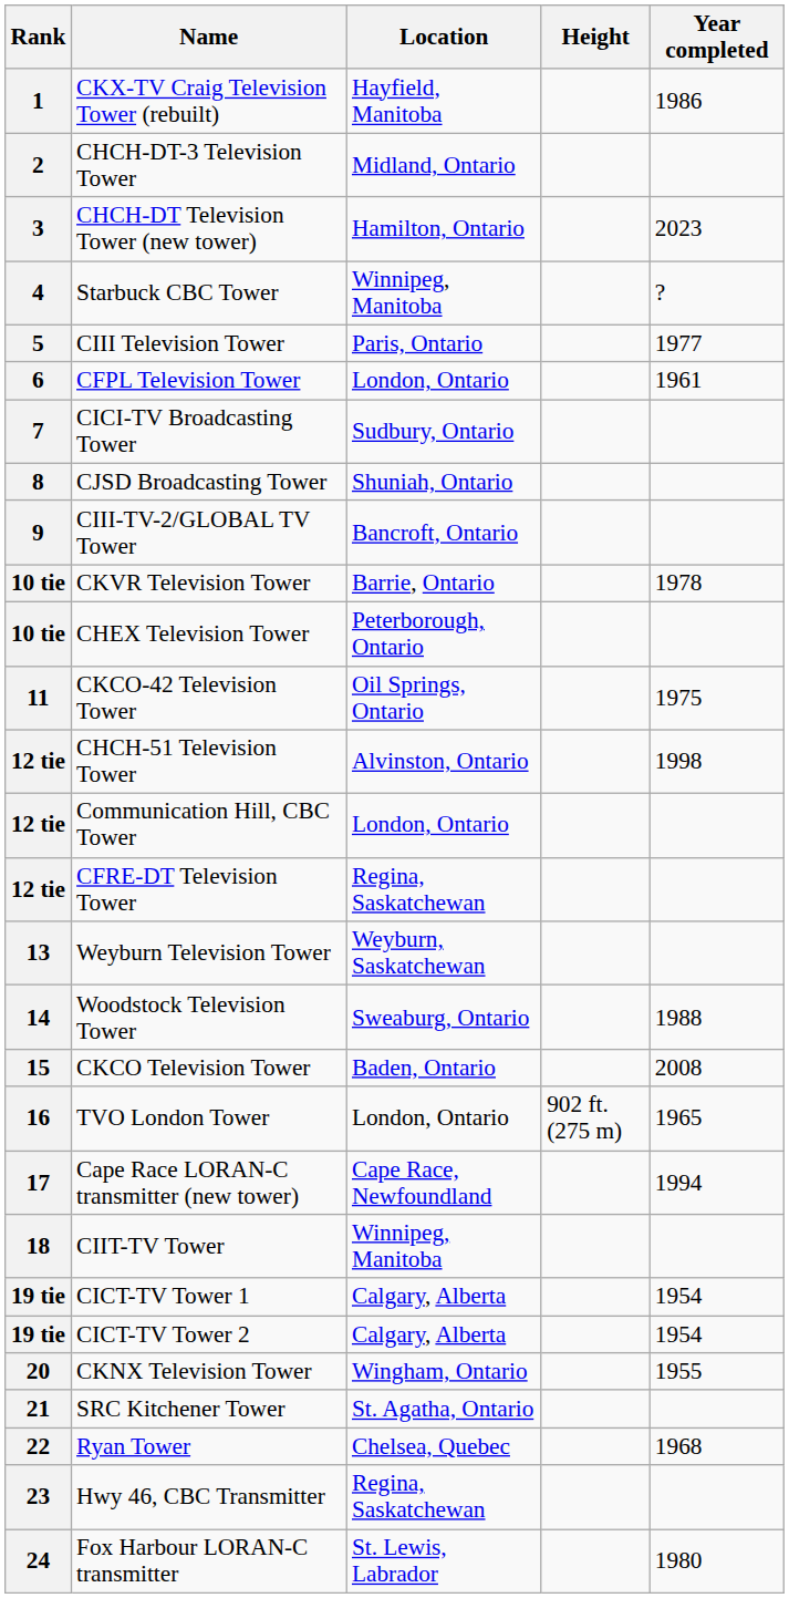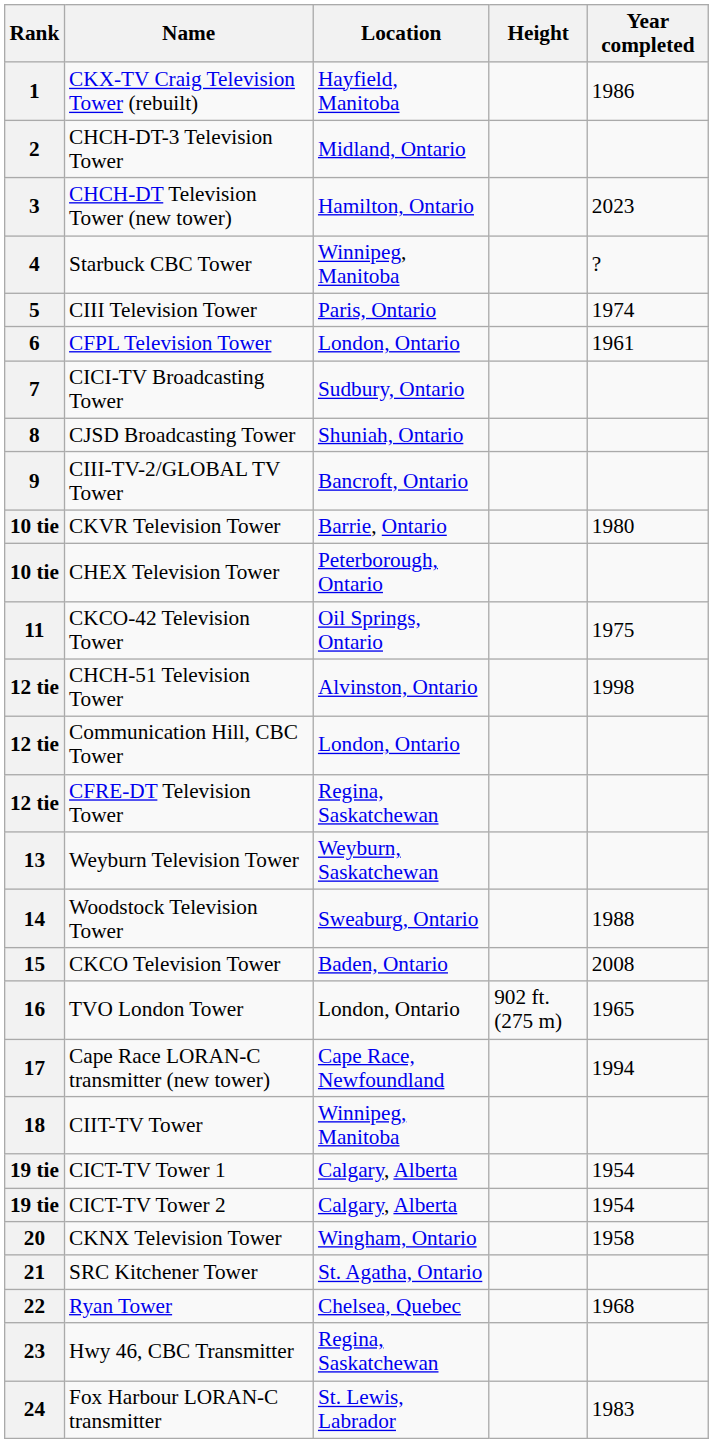 <table class="wikitable sortable" style="width:60%;">
 <tr>
 <th>Rank</th>
 <th>Name</th>
 <th>Location</th>
 <th>Height</th>
 <th>Year completed</th>
 </tr>
 <tr>
 <th>1</th>
 <td><a href='#'>CKX-TV Craig Television Tower</a> (rebuilt)</td>
 <td><a href='#'>Hayfield, Manitoba</a></td>
 <td></td>
 <td>1986</td>
 </tr>
 <tr>
 <th>2</th>
 <td>CHCH-DT-3 Television Tower</td>
 <td><a href='#'>Midland, Ontario</a></td>
 <td></td>
 <td></td>
 </tr>
 <tr>
 <th>3</th>
 <td><a href='#'>CHCH-DT</a> Television Tower (new tower)</td>
 <td><a href='#'>Hamilton, Ontario</a></td>
 <td></td>
 <td>2023</td>
 </tr>
 <tr>
 <th>4</th>
 <td>Starbuck CBC Tower</td>
 <td><a href='#'>Winnipeg</a>, <a href='#'>Manitoba</a></td>
 <td></td>
 <td>?</td>
 </tr>
 <tr>
 <th>5</th>
 <td>CIII Television Tower</td>
 <td><a href='#'>Paris, Ontario</a></td>
 <td></td>
-<td>1977</td>
+<td>1974</td>
 </tr>
 <tr>
 <th>6</th>
 <td><a href='#'>CFPL Television Tower</a></td>
 <td><a href='#'>London, Ontario</a></td>
 <td></td>
 <td>1961</td>
 </tr>
 <tr>
 <th>7</th>
 <td>CICI-TV Broadcasting Tower</td>
 <td><a href='#'>Sudbury, Ontario</a></td>
 <td></td>
 <td></td>
 </tr>
 <tr>
 <th>8</th>
 <td>CJSD Broadcasting Tower</td>
 <td><a href='#'>Shuniah, Ontario</a></td>
 <td></td>
 <td></td>
 </tr>
 <tr>
 <th>9</th>
 <td>CIII-TV-2/GLOBAL TV Tower</td>
 <td><a href='#'>Bancroft, Ontario</a></td>
 <td></td>
 <td></td>
 </tr>
 <tr>
 <th>10 tie</th>
 <td>CKVR Television Tower</td>
 <td><a href='#'>Barrie</a>, <a href='#'>Ontario</a></td>
 <td></td>
-<td>1978</td>
+<td>1980</td>
 </tr>
 <tr>
 <th>10 tie</th>
 <td>CHEX Television Tower</td>
 <td><a href='#'>Peterborough, Ontario</a></td>
 <td></td>
 <td></td>
 </tr>
 <tr>
 <th>11</th>
 <td>CKCO-42 Television Tower</td>
 <td><a href='#'>Oil Springs, Ontario</a></td>
 <td></td>
 <td>1975</td>
 </tr>
 <tr>
 <th>12 tie</th>
 <td>CHCH-51 Television Tower</td>
 <td><a href='#'>Alvinston, Ontario</a></td>
 <td></td>
 <td>1998</td>
 </tr>
 <tr>
 <th>12 tie</th>
 <td>Communication Hill, CBC Tower</td>
 <td><a href='#'>London, Ontario</a></td>
 <td></td>
 <td></td>
 </tr>
 <tr>
 <th>12 tie</th>
 <td><a href='#'>CFRE-DT</a> Television Tower</td>
 <td><a href='#'>Regina, Saskatchewan</a></td>
 <td></td>
 <td></td>
 </tr>
 <tr>
 <th>13</th>
 <td>Weyburn Television Tower</td>
 <td><a href='#'>Weyburn, Saskatchewan</a></td>
 <td></td>
 <td></td>
 </tr>
 <tr>
 <th>14</th>
 <td>Woodstock Television Tower</td>
 <td><a href='#'>Sweaburg, Ontario</a></td>
 <td></td>
 <td>1988</td>
 </tr>
 <tr>
 <th>15</th>
 <td>CKCO Television Tower</td>
 <td><a href='#'>Baden, Ontario</a></td>
 <td></td>
 <td>2008</td>
 </tr>
 <tr>
 <th>16</th>
 <td>TVO London Tower</td>
 <td>London, Ontario</td>
 <td>902 ft. (275 m)</td>
 <td>1965</td>
 </tr>
 <tr>
 <th>17</th>
 <td>Cape Race LORAN-C transmitter (new tower)</td>
 <td><a href='#'>Cape Race, Newfoundland</a></td>
 <td></td>
 <td>1994</td>
 </tr>
 <tr>
 <th>18</th>
 <td>CIIT-TV Tower</td>
 <td><a href='#'>Winnipeg, Manitoba</a></td>
 <td></td>
 <td></td>
 </tr>
 <tr>
 <th>19 tie</th>
 <td>CICT-TV Tower 1</td>
 <td><a href='#'>Calgary</a>, <a href='#'>Alberta</a></td>
 <td></td>
 <td>1954</td>
 </tr>
 <tr>
 <th>19 tie</th>
 <td>CICT-TV Tower 2</td>
 <td><a href='#'>Calgary</a>, <a href='#'>Alberta</a></td>
 <td></td>
 <td>1954</td>
 </tr>
 <tr>
 <th>20</th>
 <td>CKNX Television Tower</td>
 <td><a href='#'>Wingham, Ontario</a></td>
 <td></td>
-<td>1955</td>
+<td>1958</td>
 </tr>
 <tr>
 <th>21</th>
 <td>SRC Kitchener Tower</td>
 <td><a href='#'>St. Agatha, Ontario</a></td>
 <td></td>
 <td></td>
 </tr>
 <tr>
 <th>22</th>
 <td><a href='#'>Ryan Tower</a></td>
 <td><a href='#'>Chelsea, Quebec</a></td>
 <td></td>
 <td>1968</td>
 </tr>
 <tr>
 <th>23</th>
 <td>Hwy 46, CBC Transmitter</td>
 <td><a href='#'>Regina, Saskatchewan</a></td>
 <td></td>
 <td></td>
 </tr>
 <tr>
 <th>24</th>
 <td>Fox Harbour LORAN-C transmitter</td>
 <td><a href='#'>St. Lewis, Labrador</a></td>
 <td></td>
-<td>1980</td>
+<td>1983</td>
 </tr>
 </table>
